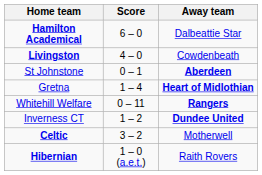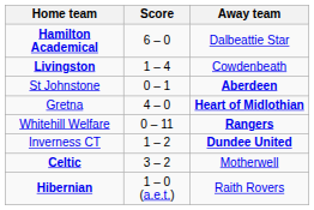 <table class="wikitable" style="text-align: center">
 <tr>
 <th width=150>Home team</th>
 <th width=80>Score</th>
 <th width=150>Away team</th>
 </tr>
 <tr>
 <td><strong><a href='#'>Hamilton Academical</a></strong></td>
 <td>6 – 0</td>
 <td><a href='#'>Dalbeattie Star</a></td>
 </tr>
 <tr>
 <td><strong><a href='#'>Livingston</a></strong></td>
-<td>4 – 0</td>
+<td>1 – 4</td>
 <td><a href='#'>Cowdenbeath</a></td>
 </tr>
 <tr>
 <td><a href='#'>St Johnstone</a></td>
 <td>0 – 1</td>
 <td><strong><a href='#'>Aberdeen</a></strong></td>
 </tr>
 <tr>
 <td><a href='#'>Gretna</a></td>
-<td>1 – 4</td>
+<td>4 – 0</td>
 <td><strong><a href='#'>Heart of Midlothian</a></strong></td>
 </tr>
 <tr>
 <td><a href='#'>Whitehill Welfare</a></td>
 <td>0 – 11</td>
 <td><strong><a href='#'>Rangers</a></strong></td>
 </tr>
 <tr>
 <td><a href='#'>Inverness CT</a></td>
 <td>1 – 2</td>
 <td><strong><a href='#'>Dundee United</a></strong></td>
 </tr>
 <tr>
 <td><strong><a href='#'>Celtic</a></strong></td>
 <td>3 – 2</td>
 <td><a href='#'>Motherwell</a></td>
 </tr>
 <tr>
 <td><strong><a href='#'>Hibernian</a></strong></td>
 <td>1 – 0 (<a href='#'>a.e.t.</a>)</td>
 <td><a href='#'>Raith Rovers</a></td>
 </tr>
 </table>
